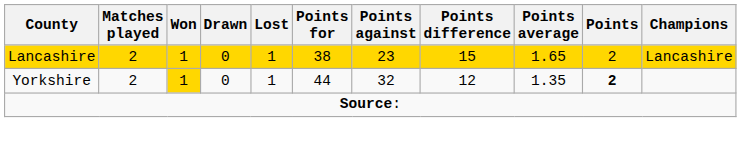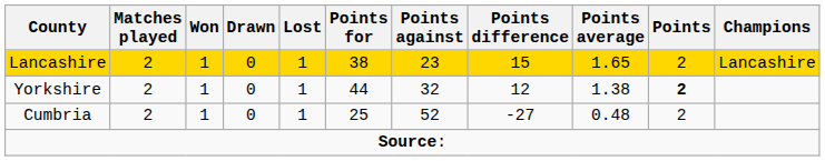 <table class="wikitable plainrowheaders" style="text-align: center; width: 60%">
 <tr>
 <th scope="col" style="width: 5%;">County</th>
 <th scope="col" style="width: 5%;">Matches played</th>
 <th scope="col" style="width: 5%;">Won</th>
 <th scope="col" style="width: 5%;">Drawn</th>
 <th scope="col" style="width: 5%;">Lost</th>
 <th scope="col" style="width: 5%;">Points for</th>
 <th scope="col" style="width: 5%;">Points against</th>
 <th scope="col" style="width: 5%;">Points difference</th>
 <th scope="col" style="width: 5%;">Points average</th>
 <th scope="col" style="width: 5%;">Points</th>
 <th scope="col" style="width: 15%;">Champions</th>
 </tr>
 <tr style="background: gold;">
 <td>Lancashire</td>
 <td>2</td>
 <td>1</td>
 <td>0</td>
 <td>1</td>
 <td>38</td>
 <td>23</td>
 <td>15</td>
 <td>1.65</td>
 <td>2</td>
 <td>Lancashire</td>
 </tr>
 <tr>
 <td>Yorkshire</td>
 <td>2</td>
-<td style="background: gold;">1</td>
+<td>1</td>
 <td>0</td>
 <td>1</td>
 <td>44</td>
 <td>32</td>
 <td>12</td>
-<td>1.35</td>
+<td>1.38</td>
 <td><strong>2</strong></td>
+<td></td>
+</tr>
+<tr>
+<td>Cumbria</td>
+<td>2</td>
+<td>1</td>
+<td>0</td>
+<td>1</td>
+<td>25</td>
+<td>52</td>
+<td>-27</td>
+<td>0.48</td>
+<td>2</td>
 <td></td>
 </tr>
 <tr>
 <td colspan="11"><strong>Source</strong>:</td>
 </tr>
 </table>
